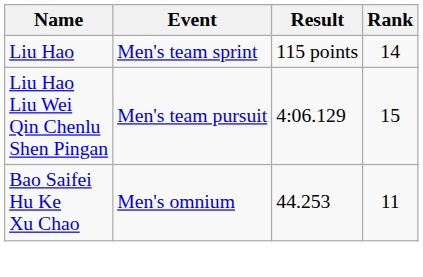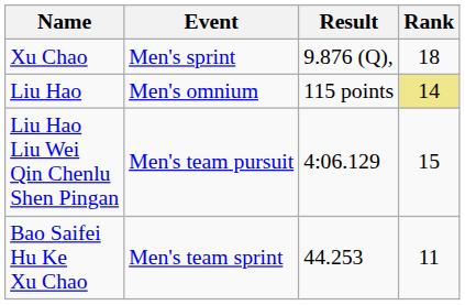 <table class="wikitable sortable">
 <tr>
 <th>Name</th>
 <th>Event</th>
 <th>Result</th>
 <th>Rank</th>
 </tr>
 <tr>
+<td><a href='#'>Xu Chao</a></td>
+<td><a href='#'>Men's sprint</a></td>
+<td>9.876 (Q),</td>
+<td align=center>18</td>
+</tr>
+<tr>
 <td><a href='#'>Liu Hao</a></td>
-<td><a href='#'>Men's team sprint</a></td>
+<td><a href='#'>Men's omnium</a></td>
 <td>115 points</td>
-<td align=center>14</td>
+<td align=center style="background: khaki;">14</td>
 </tr>
 <tr>
 <td><a href='#'>Liu Hao</a><br><a href='#'>Liu Wei</a><br><a href='#'>Qin Chenlu</a><br><a href='#'>Shen Pingan</a></td>
 <td><a href='#'>Men's team pursuit</a></td>
 <td>4:06.129</td>
 <td align=center>15</td>
 </tr>
 <tr>
 <td><a href='#'>Bao Saifei</a><br><a href='#'>Hu Ke</a><br><a href='#'>Xu Chao</a></td>
-<td><a href='#'>Men's omnium</a></td>
+<td><a href='#'>Men's team sprint</a></td>
 <td>44.253</td>
 <td align=center>11</td>
 </tr>
 </table>
